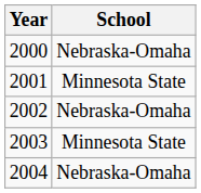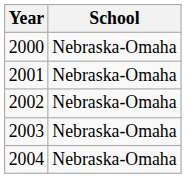 <table class="wikitable" style="text-align:center">
 <tr>
 <th>Year</th>
 <th>School</th>
 </tr>
 <tr>
 <td>2000</td>
 <td>Nebraska-Omaha</td>
 </tr>
 <tr>
 <td>2001</td>
-<td>Minnesota State</td>
+<td>Nebraska-Omaha</td>
 </tr>
 <tr>
 <td>2002</td>
 <td>Nebraska-Omaha</td>
 </tr>
 <tr>
 <td>2003</td>
-<td>Minnesota State</td>
+<td>Nebraska-Omaha</td>
 </tr>
 <tr>
 <td>2004</td>
 <td>Nebraska-Omaha</td>
 </tr>
 </table>
